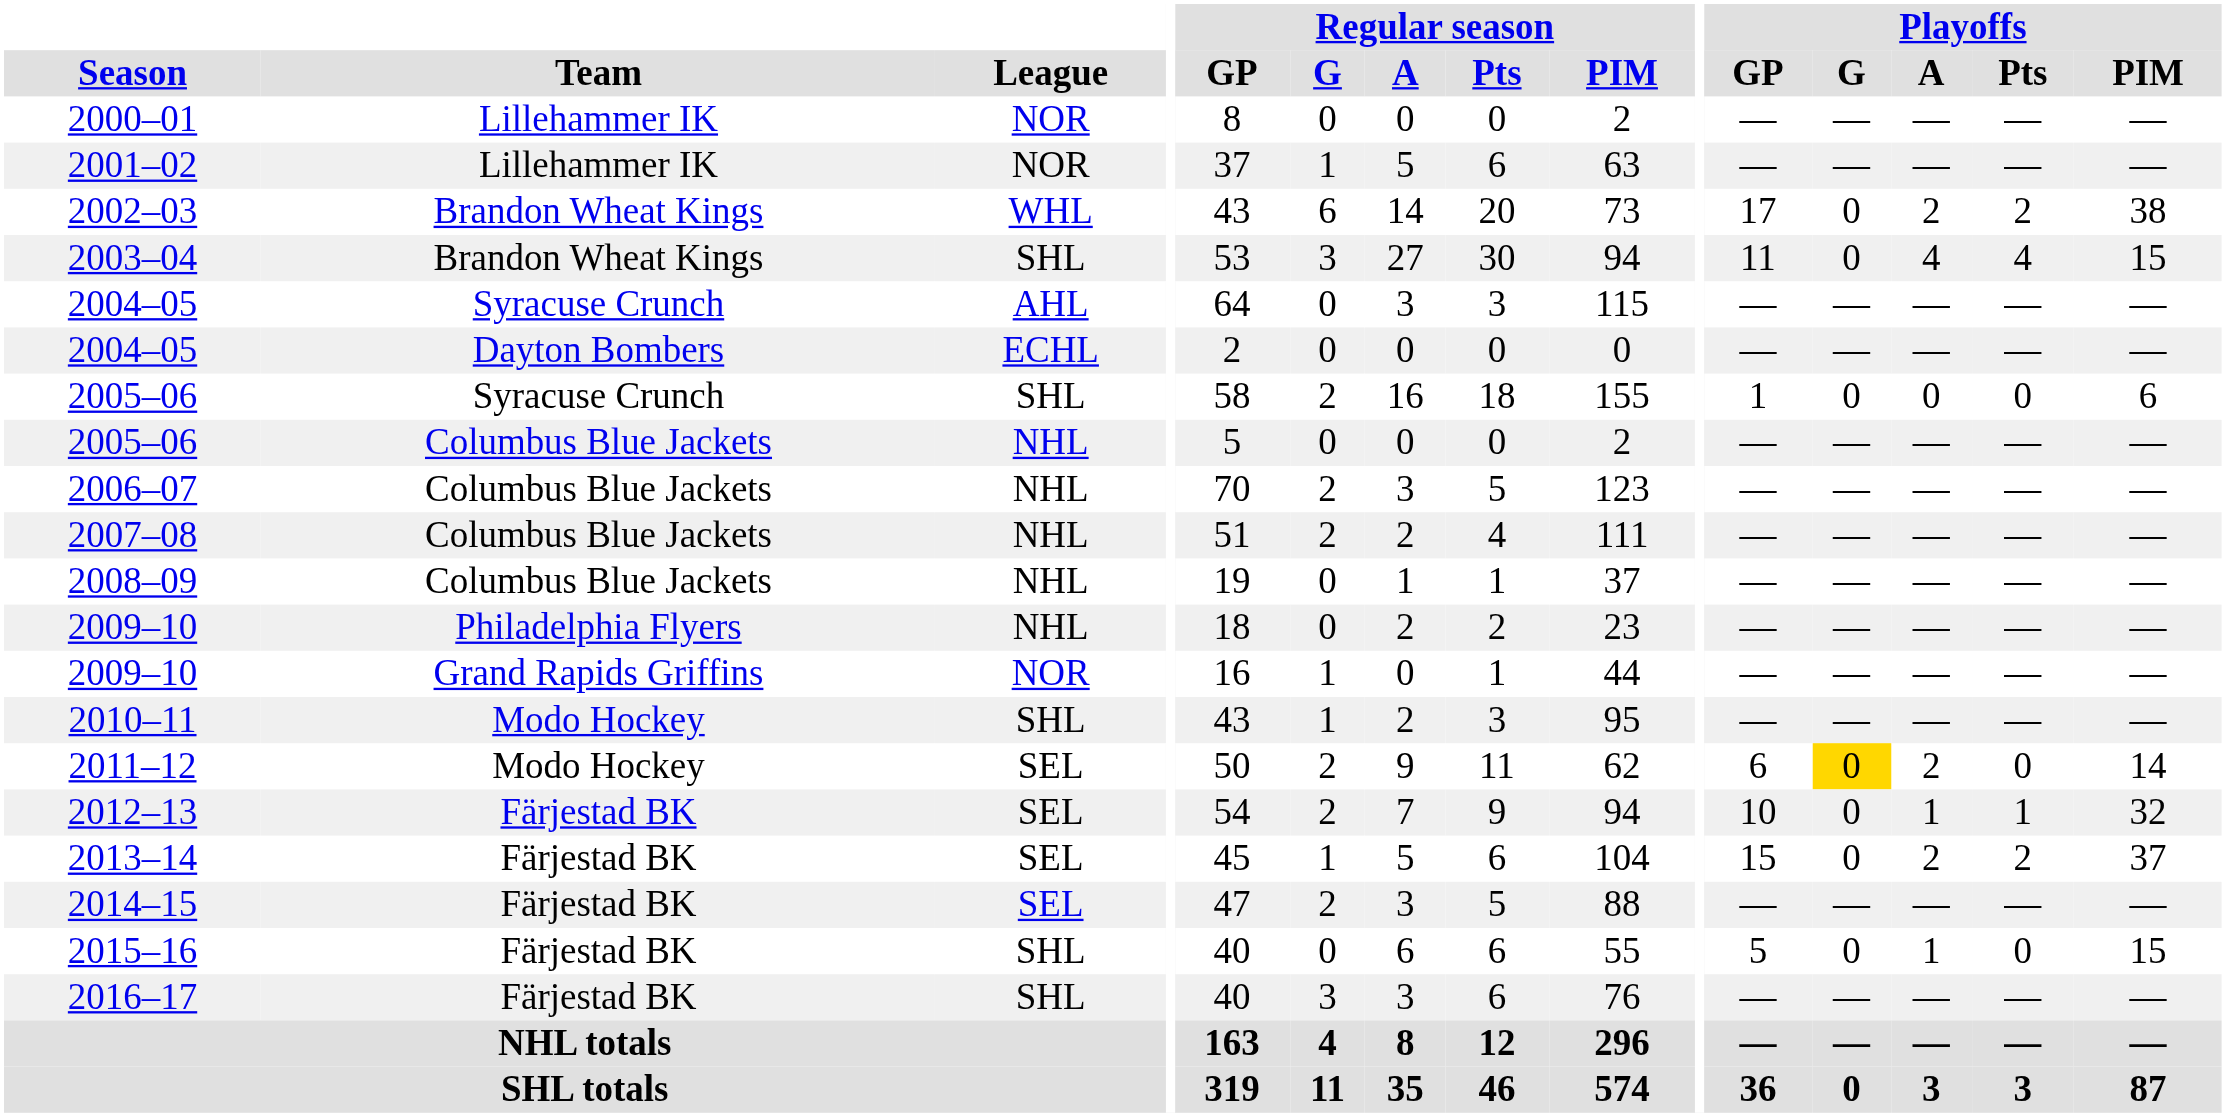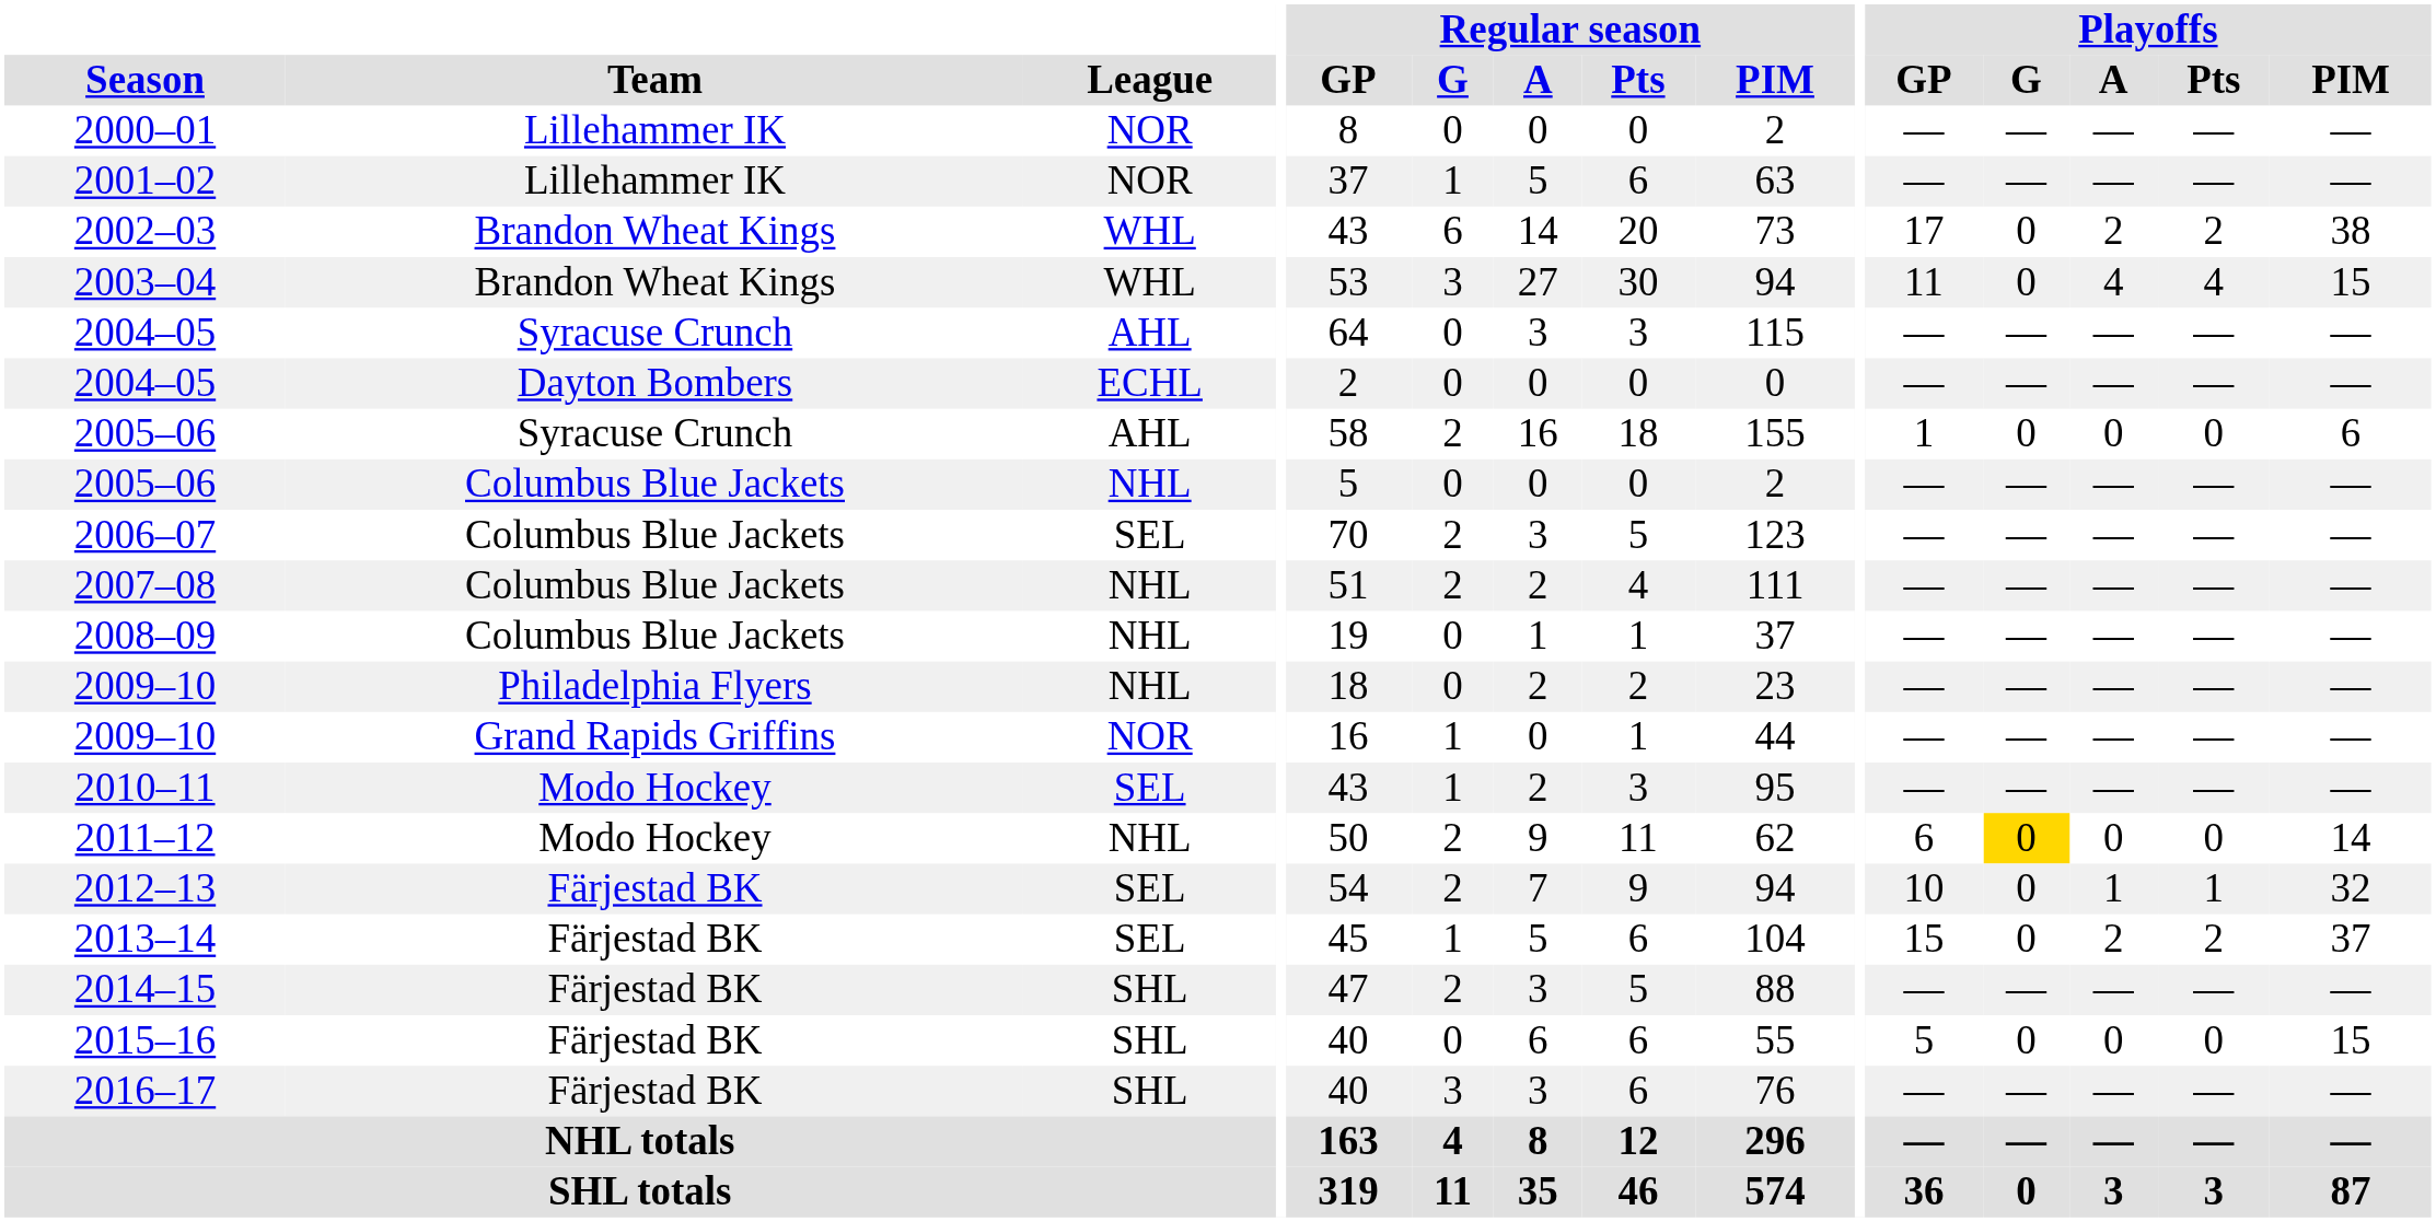 <table border="0" cellpadding="1" cellspacing="0" style="text-align:center; width:60em">
 <tr bgcolor="#e0e0e0">
 <th colspan="3" bgcolor="#ffffff"></th>
 <th rowspan="100" bgcolor="#ffffff"></th>
 <th colspan="5"><a href='#'>Regular season</a></th>
 <th rowspan="100" bgcolor="#ffffff"></th>
 <th colspan="5"><a href='#'>Playoffs</a></th>
 </tr>
 <tr bgcolor="#e0e0e0">
 <th><a href='#'>Season</a></th>
 <th>Team</th>
 <th>League</th>
 <th>GP</th>
 <th><a href='#'>G</a></th>
 <th><a href='#'>A</a></th>
 <th><a href='#'>Pts</a></th>
 <th><a href='#'>PIM</a></th>
 <th>GP</th>
 <th>G</th>
 <th>A</th>
 <th>Pts</th>
 <th>PIM</th>
 </tr>
 <tr>
 <td><a href='#'>2000–01</a></td>
 <td><a href='#'>Lillehammer IK</a></td>
 <td><a href='#'>NOR</a></td>
 <td>8</td>
 <td>0</td>
 <td>0</td>
 <td>0</td>
 <td>2</td>
 <td>—</td>
 <td>—</td>
 <td>—</td>
 <td>—</td>
 <td>—</td>
 </tr>
 <tr bgcolor="#f0f0f0">
 <td><a href='#'>2001–02</a></td>
 <td>Lillehammer IK</td>
 <td>NOR</td>
 <td>37</td>
 <td>1</td>
 <td>5</td>
 <td>6</td>
 <td>63</td>
 <td>—</td>
 <td>—</td>
 <td>—</td>
 <td>—</td>
 <td>—</td>
 </tr>
 <tr>
 <td><a href='#'>2002–03</a></td>
 <td><a href='#'>Brandon Wheat Kings</a></td>
 <td><a href='#'>WHL</a></td>
 <td>43</td>
 <td>6</td>
 <td>14</td>
 <td>20</td>
 <td>73</td>
 <td>17</td>
 <td>0</td>
 <td>2</td>
 <td>2</td>
 <td>38</td>
 </tr>
 <tr bgcolor="#f0f0f0">
 <td><a href='#'>2003–04</a></td>
 <td>Brandon Wheat Kings</td>
-<td>SHL</td>
+<td>WHL</td>
 <td>53</td>
 <td>3</td>
 <td>27</td>
 <td>30</td>
 <td>94</td>
 <td>11</td>
 <td>0</td>
 <td>4</td>
 <td>4</td>
 <td>15</td>
 </tr>
 <tr>
 <td><a href='#'>2004–05</a></td>
 <td><a href='#'>Syracuse Crunch</a></td>
 <td><a href='#'>AHL</a></td>
 <td>64</td>
 <td>0</td>
 <td>3</td>
 <td>3</td>
 <td>115</td>
 <td>—</td>
 <td>—</td>
 <td>—</td>
 <td>—</td>
 <td>—</td>
 </tr>
 <tr bgcolor="#f0f0f0">
 <td><a href='#'>2004–05</a></td>
 <td><a href='#'>Dayton Bombers</a></td>
 <td><a href='#'>ECHL</a></td>
 <td>2</td>
 <td>0</td>
 <td>0</td>
 <td>0</td>
 <td>0</td>
 <td>—</td>
 <td>—</td>
 <td>—</td>
 <td>—</td>
 <td>—</td>
 </tr>
 <tr>
 <td><a href='#'>2005–06</a></td>
 <td>Syracuse Crunch</td>
-<td>SHL</td>
+<td>AHL</td>
 <td>58</td>
 <td>2</td>
 <td>16</td>
 <td>18</td>
 <td>155</td>
 <td>1</td>
 <td>0</td>
 <td>0</td>
 <td>0</td>
 <td>6</td>
 </tr>
 <tr bgcolor="#f0f0f0">
 <td><a href='#'>2005–06</a></td>
 <td><a href='#'>Columbus Blue Jackets</a></td>
 <td><a href='#'>NHL</a></td>
 <td>5</td>
 <td>0</td>
 <td>0</td>
 <td>0</td>
 <td>2</td>
 <td>—</td>
 <td>—</td>
 <td>—</td>
 <td>—</td>
 <td>—</td>
 </tr>
 <tr>
 <td><a href='#'>2006–07</a></td>
 <td>Columbus Blue Jackets</td>
-<td>NHL</td>
+<td>SEL</td>
 <td>70</td>
 <td>2</td>
 <td>3</td>
 <td>5</td>
 <td>123</td>
 <td>—</td>
 <td>—</td>
 <td>—</td>
 <td>—</td>
 <td>—</td>
 </tr>
 <tr bgcolor="#f0f0f0">
 <td><a href='#'>2007–08</a></td>
 <td>Columbus Blue Jackets</td>
 <td>NHL</td>
 <td>51</td>
 <td>2</td>
 <td>2</td>
 <td>4</td>
 <td>111</td>
 <td>—</td>
 <td>—</td>
 <td>—</td>
 <td>—</td>
 <td>—</td>
 </tr>
 <tr>
 <td><a href='#'>2008–09</a></td>
 <td>Columbus Blue Jackets</td>
 <td>NHL</td>
 <td>19</td>
 <td>0</td>
 <td>1</td>
 <td>1</td>
 <td>37</td>
 <td>—</td>
 <td>—</td>
 <td>—</td>
 <td>—</td>
 <td>—</td>
 </tr>
 <tr bgcolor="#f0f0f0">
 <td><a href='#'>2009–10</a></td>
 <td><a href='#'>Philadelphia Flyers</a></td>
 <td>NHL</td>
 <td>18</td>
 <td>0</td>
 <td>2</td>
 <td>2</td>
 <td>23</td>
 <td>—</td>
 <td>—</td>
 <td>—</td>
 <td>—</td>
 <td>—</td>
 </tr>
 <tr>
 <td><a href='#'>2009–10</a></td>
 <td><a href='#'>Grand Rapids Griffins</a></td>
 <td><a href='#'>NOR</a></td>
 <td>16</td>
 <td>1</td>
 <td>0</td>
 <td>1</td>
 <td>44</td>
 <td>—</td>
 <td>—</td>
 <td>—</td>
 <td>—</td>
 <td>—</td>
 </tr>
 <tr bgcolor="#f0f0f0">
 <td><a href='#'>2010–11</a></td>
 <td><a href='#'>Modo Hockey</a></td>
-<td>SHL</td>
+<td><a href='#'>SEL</a></td>
 <td>43</td>
 <td>1</td>
 <td>2</td>
 <td>3</td>
 <td>95</td>
 <td>—</td>
 <td>—</td>
 <td>—</td>
 <td>—</td>
 <td>—</td>
 </tr>
 <tr>
 <td><a href='#'>2011–12</a></td>
 <td>Modo Hockey</td>
-<td>SEL</td>
+<td>NHL</td>
 <td>50</td>
 <td>2</td>
 <td>9</td>
 <td>11</td>
 <td>62</td>
 <td>6</td>
 <td style="background: gold;">0</td>
-<td>2</td>
+<td>0</td>
 <td>0</td>
 <td>14</td>
 </tr>
 <tr bgcolor="#f0f0f0">
 <td><a href='#'>2012–13</a></td>
 <td><a href='#'>Färjestad BK</a></td>
 <td>SEL</td>
 <td>54</td>
 <td>2</td>
 <td>7</td>
 <td>9</td>
 <td>94</td>
 <td>10</td>
 <td>0</td>
 <td>1</td>
 <td>1</td>
 <td>32</td>
 </tr>
 <tr>
 <td><a href='#'>2013–14</a></td>
 <td>Färjestad BK</td>
 <td>SEL</td>
 <td>45</td>
 <td>1</td>
 <td>5</td>
 <td>6</td>
 <td>104</td>
 <td>15</td>
 <td>0</td>
 <td>2</td>
 <td>2</td>
 <td>37</td>
 </tr>
 <tr bgcolor="#f0f0f0">
 <td><a href='#'>2014–15</a></td>
 <td>Färjestad BK</td>
-<td><a href='#'>SEL</a></td>
+<td>SHL</td>
 <td>47</td>
 <td>2</td>
 <td>3</td>
 <td>5</td>
 <td>88</td>
 <td>—</td>
 <td>—</td>
 <td>—</td>
 <td>—</td>
 <td>—</td>
 </tr>
 <tr>
 <td><a href='#'>2015–16</a></td>
 <td>Färjestad BK</td>
 <td>SHL</td>
 <td>40</td>
 <td>0</td>
 <td>6</td>
 <td>6</td>
 <td>55</td>
 <td>5</td>
 <td>0</td>
-<td>1</td>
+<td>0</td>
 <td>0</td>
 <td>15</td>
 </tr>
 <tr bgcolor="#f0f0f0">
 <td><a href='#'>2016–17</a></td>
 <td>Färjestad BK</td>
 <td>SHL</td>
 <td>40</td>
 <td>3</td>
 <td>3</td>
 <td>6</td>
 <td>76</td>
 <td>—</td>
 <td>—</td>
 <td>—</td>
 <td>—</td>
 <td>—</td>
 </tr>
 <tr bgcolor="e0e0e0">
 <th colspan="3">NHL totals</th>
 <th>163</th>
 <th>4</th>
 <th>8</th>
 <th>12</th>
 <th>296</th>
 <th>—</th>
 <th>—</th>
 <th>—</th>
 <th>—</th>
 <th>—</th>
 </tr>
 <tr bgcolor="e0e0e0">
 <th colspan="3">SHL totals</th>
 <th>319</th>
 <th>11</th>
 <th>35</th>
 <th>46</th>
 <th>574</th>
 <th>36</th>
 <th>0</th>
 <th>3</th>
 <th>3</th>
 <th>87</th>
 </tr>
 </table>
